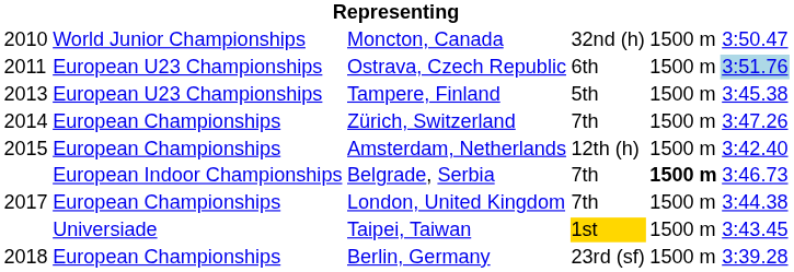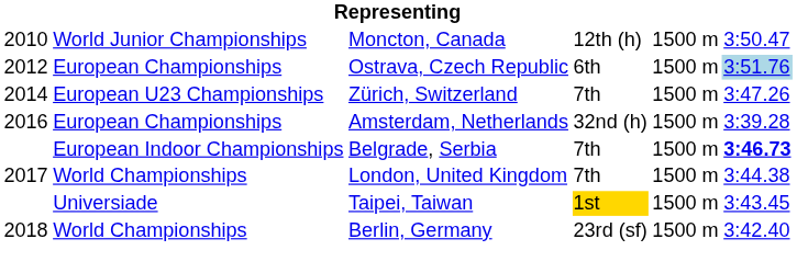 <table>
 <tr>
 <th colspan="6">Representing </th>
 </tr>
 <tr>
 <td>2010</td>
 <td><a href='#'>World Junior Championships</a></td>
 <td><a href='#'>Moncton, Canada</a></td>
-<td>32nd (h)</td>
+<td>12th (h)</td>
 <td>1500 m</td>
 <td><a href='#'>3:50.47</a></td>
 </tr>
 <tr>
-<td>2011</td>
-<td><a href='#'>European U23 Championships</a></td>
+<td>2012</td>
+<td><a href='#'>European Championships</a></td>
 <td><a href='#'>Ostrava, Czech Republic</a></td>
 <td>6th</td>
 <td>1500 m</td>
 <td style="background: lightblue;"><a href='#'>3:51.76</a></td>
 </tr>
 <tr>
-<td>2013</td>
+<td>2014</td>
 <td><a href='#'>European U23 Championships</a></td>
-<td><a href='#'>Tampere, Finland</a></td>
-<td>5th</td>
-<td>1500 m</td>
-<td><a href='#'>3:45.38</a></td>
-</tr>
-<tr>
-<td>2014</td>
-<td><a href='#'>European Championships</a></td>
 <td><a href='#'>Zürich, Switzerland</a></td>
 <td>7th</td>
 <td>1500 m</td>
 <td><a href='#'>3:47.26</a></td>
 </tr>
 <tr>
-<td>2015</td>
+<td>2016</td>
 <td><a href='#'>European Championships</a></td>
 <td><a href='#'>Amsterdam, Netherlands</a></td>
-<td>12th (h)</td>
+<td>32nd (h)</td>
 <td>1500 m</td>
-<td><a href='#'>3:42.40</a></td>
+<td><a href='#'>3:39.28</a></td>
 </tr>
 <tr>
 <td rowspan=3>2017</td>
 <td><a href='#'>European Indoor Championships</a></td>
 <td><a href='#'>Belgrade</a>, <a href='#'>Serbia</a></td>
 <td>7th</td>
-<td><strong>1500 m</strong></td>
-<td><a href='#'>3:46.73</a></td>
+<td>1500 m</td>
+<td><strong><a href='#'>3:46.73</a></strong></td>
 </tr>
 <tr>
-<td><a href='#'>European Championships</a></td>
+<td><a href='#'>World Championships</a></td>
 <td><a href='#'>London, United Kingdom</a></td>
 <td>7th</td>
 <td>1500 m</td>
 <td><a href='#'>3:44.38</a></td>
 </tr>
 <tr>
 <td><a href='#'>Universiade</a></td>
 <td><a href='#'>Taipei, Taiwan</a></td>
 <td bgcolor=gold>1st</td>
 <td>1500 m</td>
 <td><a href='#'>3:43.45</a></td>
 </tr>
 <tr>
 <td>2018</td>
-<td><a href='#'>European Championships</a></td>
+<td><a href='#'>World Championships</a></td>
 <td><a href='#'>Berlin, Germany</a></td>
 <td>23rd (sf)</td>
 <td>1500 m</td>
-<td><a href='#'>3:39.28</a></td>
+<td><a href='#'>3:42.40</a></td>
 </tr>
 </table>
